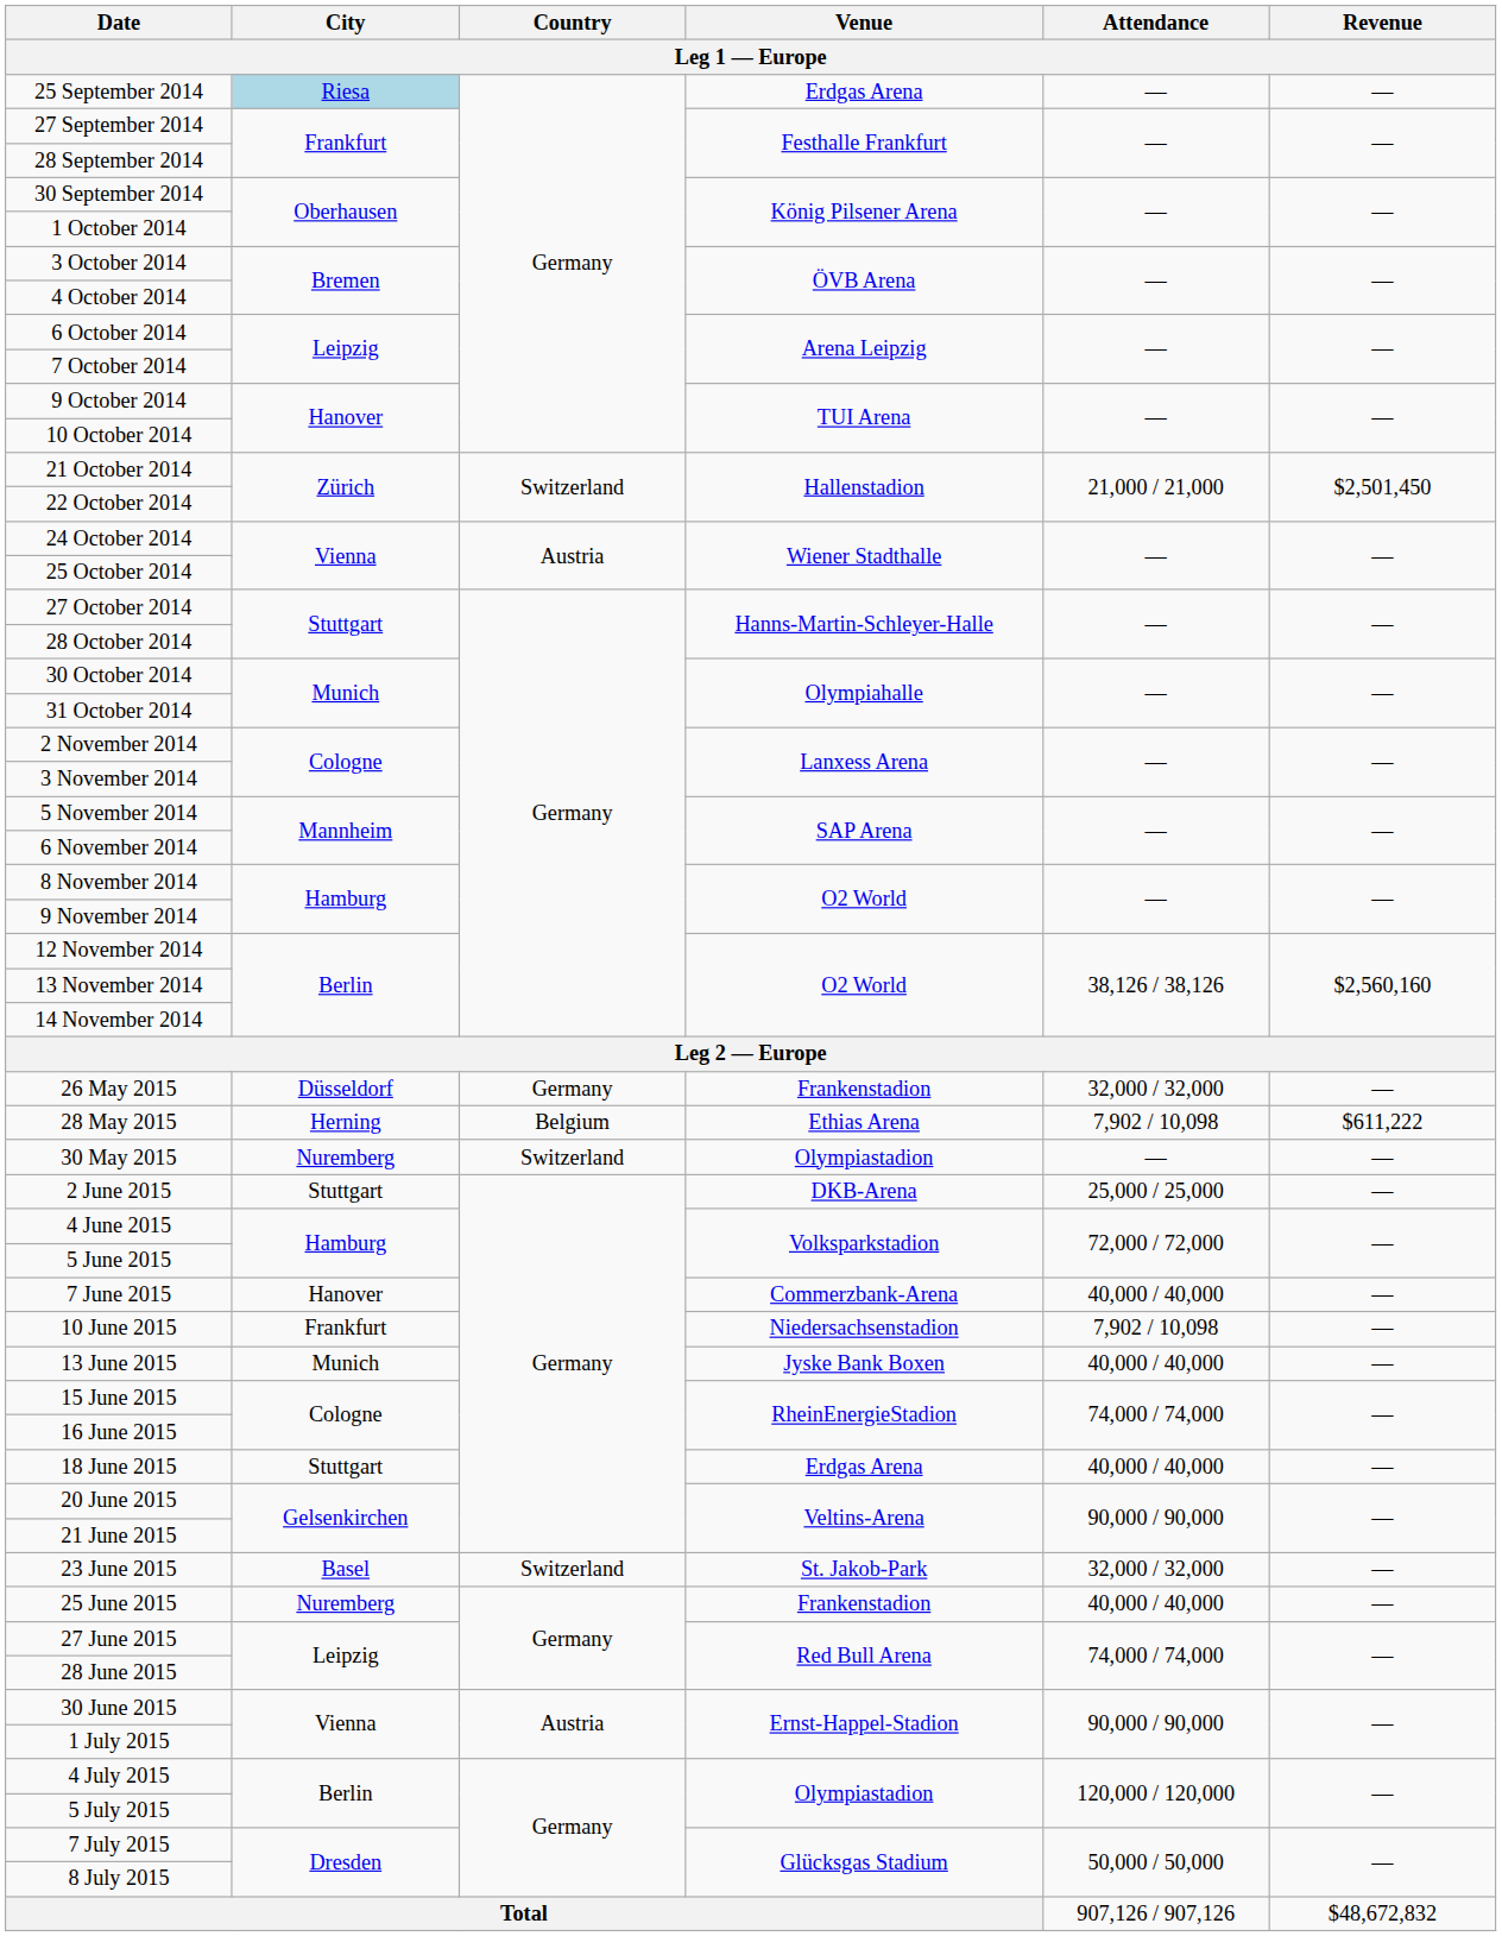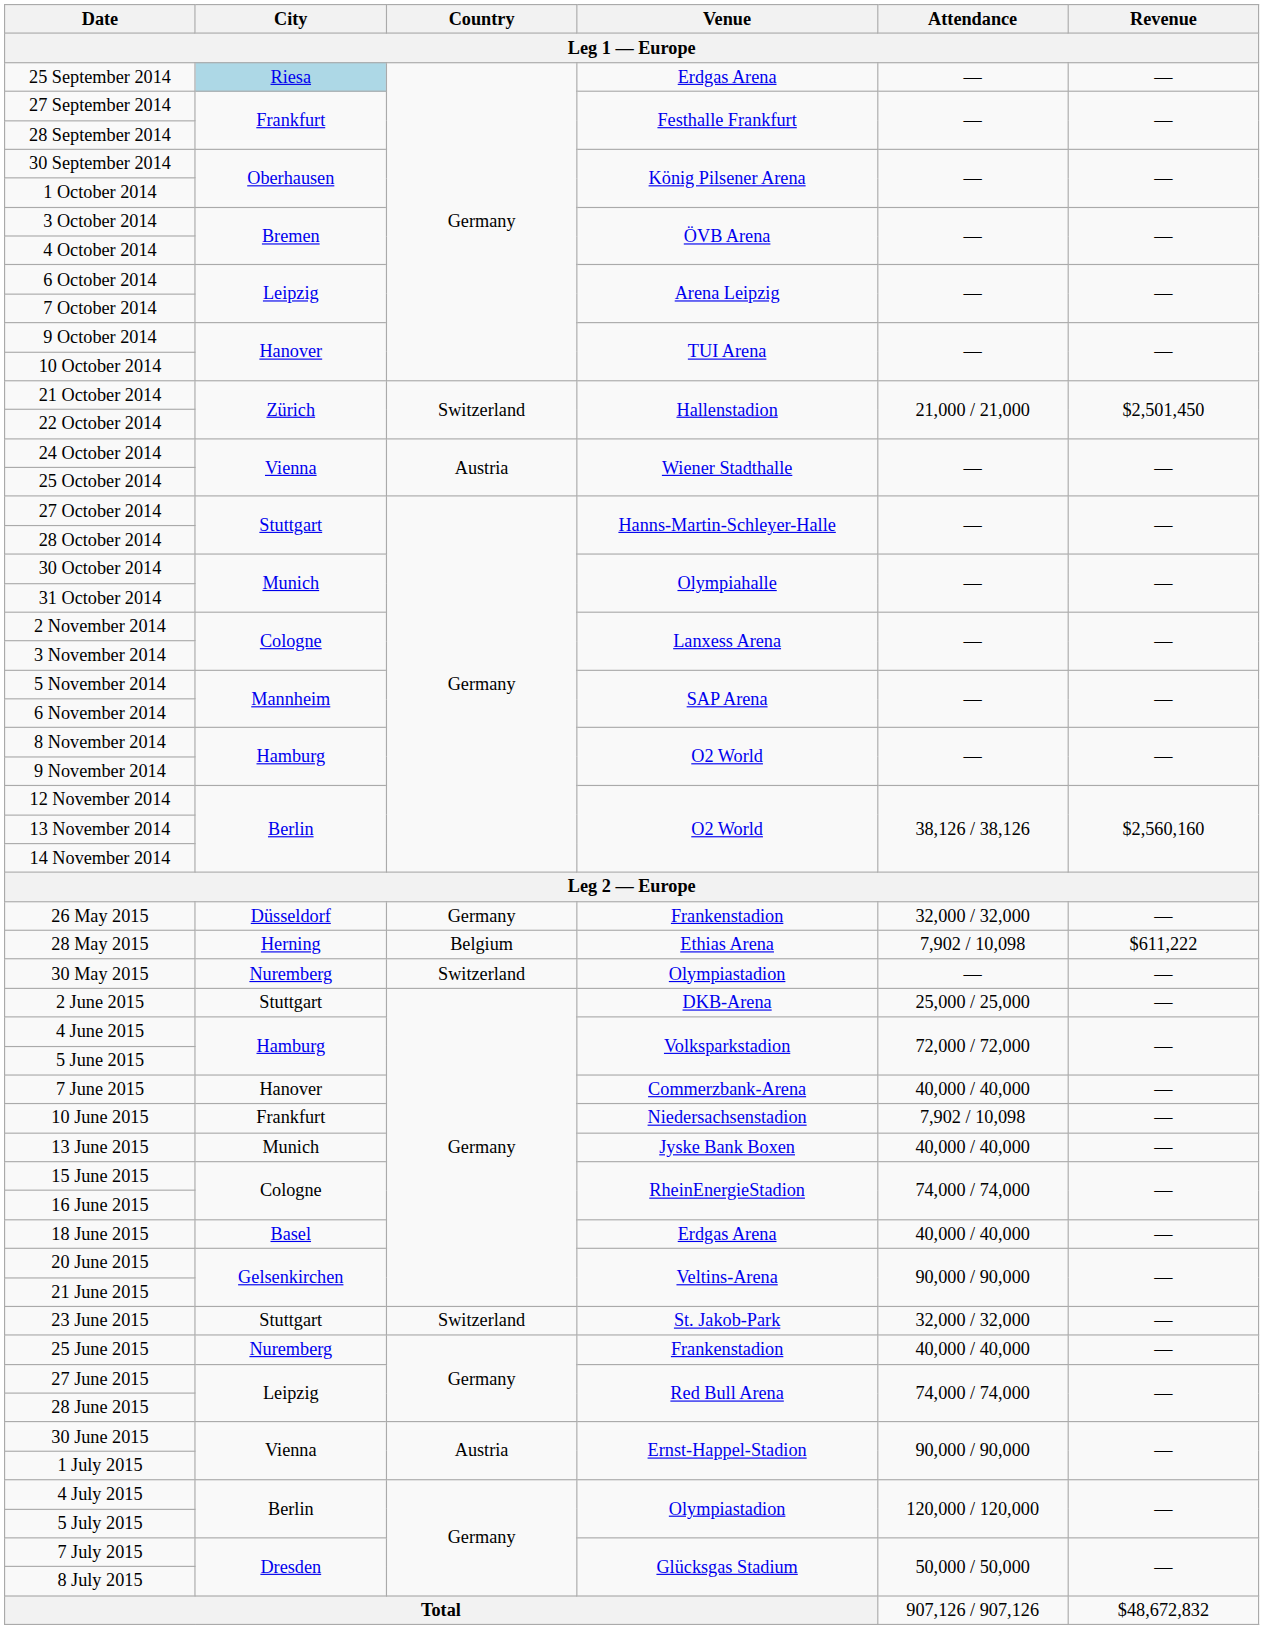 <table class="wikitable" style="text-align:center;">
 <tr>
 <th scope="col" style="width:10em;">Date</th>
 <th scope="col" style="width:10em;">City</th>
 <th scope="col" style="width:10em;">Country</th>
 <th scope="col" style="width:16em;">Venue</th>
 <th scope="col" style="width:10em;">Attendance</th>
 <th scope="col" style="width:10em;">Revenue</th>
 </tr>
 <tr>
 <th colspan="6">Leg 1 — Europe</th>
 </tr>
 <tr>
 <td>25 September 2014</td>
 <td rowspan="1" style="background: lightblue;"><a href='#'>Riesa</a></td>
 <td rowspan="11">Germany</td>
 <td rowspan="1"><a href='#'>Erdgas Arena</a></td>
 <td rowspan="1">—</td>
 <td rowspan="1">—</td>
 </tr>
 <tr>
 <td>27 September 2014</td>
 <td rowspan="2"><a href='#'>Frankfurt</a></td>
 <td rowspan="2"><a href='#'>Festhalle Frankfurt</a></td>
 <td rowspan="2">—</td>
 <td rowspan="2">—</td>
 </tr>
 <tr>
 <td>28 September 2014</td>
 </tr>
 <tr>
 <td>30 September 2014</td>
 <td rowspan="2"><a href='#'>Oberhausen</a></td>
 <td rowspan="2"><a href='#'>König Pilsener Arena</a></td>
 <td rowspan="2">—</td>
 <td rowspan="2">—</td>
 </tr>
 <tr>
 <td>1 October 2014</td>
 </tr>
 <tr>
 <td>3 October 2014</td>
 <td rowspan="2"><a href='#'>Bremen</a></td>
 <td rowspan="2"><a href='#'>ÖVB Arena</a></td>
 <td rowspan="2">—</td>
 <td rowspan="2">—</td>
 </tr>
 <tr>
 <td>4 October 2014</td>
 </tr>
 <tr>
 <td>6 October 2014</td>
 <td rowspan="2"><a href='#'>Leipzig</a></td>
 <td rowspan="2"><a href='#'>Arena Leipzig</a></td>
 <td rowspan="2">—</td>
 <td rowspan="2">—</td>
 </tr>
 <tr>
 <td>7 October 2014</td>
 </tr>
 <tr>
 <td>9 October 2014</td>
 <td rowspan="2"><a href='#'>Hanover</a></td>
 <td rowspan="2"><a href='#'>TUI Arena</a></td>
 <td rowspan="2">—</td>
 <td rowspan="2">—</td>
 </tr>
 <tr>
 <td>10 October 2014</td>
 </tr>
 <tr>
 <td>21 October 2014</td>
 <td rowspan="2"><a href='#'>Zürich</a></td>
 <td rowspan="2">Switzerland</td>
 <td rowspan="2"><a href='#'>Hallenstadion</a></td>
 <td rowspan="2">21,000 / 21,000</td>
 <td rowspan="2">$2,501,450</td>
 </tr>
 <tr>
 <td>22 October 2014</td>
 </tr>
 <tr>
 <td>24 October 2014</td>
 <td rowspan="2"><a href='#'>Vienna</a></td>
 <td rowspan="2">Austria</td>
 <td rowspan="2"><a href='#'>Wiener Stadthalle</a></td>
 <td rowspan="2">—</td>
 <td rowspan="2">—</td>
 </tr>
 <tr>
 <td>25 October 2014</td>
 </tr>
 <tr>
 <td>27 October 2014</td>
 <td rowspan="2"><a href='#'>Stuttgart</a></td>
 <td rowspan="13">Germany</td>
 <td rowspan="2"><a href='#'>Hanns-Martin-Schleyer-Halle</a></td>
 <td rowspan="2">—</td>
 <td rowspan="2">—</td>
 </tr>
 <tr>
 <td>28 October 2014</td>
 </tr>
 <tr>
 <td>30 October 2014</td>
 <td rowspan="2"><a href='#'>Munich</a></td>
 <td rowspan="2"><a href='#'>Olympiahalle</a></td>
 <td rowspan="2">—</td>
 <td rowspan="2">—</td>
 </tr>
 <tr>
 <td>31 October 2014</td>
 </tr>
 <tr>
 <td>2 November 2014</td>
 <td rowspan="2"><a href='#'>Cologne</a></td>
 <td rowspan="2"><a href='#'>Lanxess Arena</a></td>
 <td rowspan="2">—</td>
 <td rowspan="2">—</td>
 </tr>
 <tr>
 <td>3 November 2014</td>
 </tr>
 <tr>
 <td>5 November 2014</td>
 <td rowspan="2"><a href='#'>Mannheim</a></td>
 <td rowspan="2"><a href='#'>SAP Arena</a></td>
 <td rowspan="2">—</td>
 <td rowspan="2">—</td>
 </tr>
 <tr>
 <td>6 November 2014</td>
 </tr>
 <tr>
 <td>8 November 2014</td>
 <td rowspan="2"><a href='#'>Hamburg</a></td>
 <td rowspan="2"><a href='#'>O2 World</a></td>
 <td rowspan="2">—</td>
 <td rowspan="2">—</td>
 </tr>
 <tr>
 <td>9 November 2014</td>
 </tr>
 <tr>
 <td>12 November 2014</td>
 <td rowspan="3"><a href='#'>Berlin</a></td>
 <td rowspan="3"><a href='#'>O2 World</a></td>
 <td rowspan="3">38,126 / 38,126</td>
 <td rowspan="3">$2,560,160</td>
 </tr>
 <tr>
 <td>13 November 2014</td>
 </tr>
 <tr>
 <td>14 November 2014</td>
 </tr>
 <tr>
 <th colspan="6">Leg 2 — Europe</th>
 </tr>
 <tr>
 <td>26 May 2015</td>
 <td rowspan="1"><a href='#'>Düsseldorf</a></td>
 <td rowspan="1">Germany</td>
 <td rowspan="1"><a href='#'>Frankenstadion</a></td>
 <td rowspan="1">32,000 / 32,000</td>
 <td rowspan="1">—</td>
 </tr>
 <tr>
 <td>28 May 2015</td>
 <td rowspan="1"><a href='#'>Herning</a></td>
 <td rowspan="1">Belgium</td>
 <td rowspan="1"><a href='#'>Ethias Arena</a></td>
 <td rowspan="1">7,902 / 10,098</td>
 <td rowspan="1">$611,222</td>
 </tr>
 <tr>
 <td>30 May 2015</td>
 <td rowspan="1"><a href='#'>Nuremberg</a></td>
 <td rowspan="1">Switzerland</td>
 <td rowspan="1"><a href='#'>Olympiastadion</a></td>
 <td rowspan="1">—</td>
 <td rowspan="1">—</td>
 </tr>
 <tr>
 <td>2 June 2015</td>
 <td rowspan="1">Stuttgart</td>
 <td rowspan="11">Germany</td>
 <td rowspan="1"><a href='#'>DKB-Arena</a></td>
 <td rowspan="1">25,000 / 25,000</td>
 <td rowspan="1">—</td>
 </tr>
 <tr>
 <td>4 June 2015</td>
 <td rowspan="2"><a href='#'>Hamburg</a></td>
 <td rowspan="2"><a href='#'>Volksparkstadion</a></td>
 <td rowspan="2">72,000 / 72,000</td>
 <td rowspan="2">—</td>
 </tr>
 <tr>
 <td>5 June 2015</td>
 </tr>
 <tr>
 <td>7 June 2015</td>
 <td rowspan="1">Hanover</td>
 <td rowspan="1"><a href='#'>Commerzbank-Arena</a></td>
 <td rowspan="1">40,000 / 40,000</td>
 <td rowspan="1">—</td>
 </tr>
 <tr>
 <td>10 June 2015</td>
 <td rowspan="1">Frankfurt</td>
 <td rowspan="1"><a href='#'>Niedersachsenstadion</a></td>
 <td rowspan="1">7,902 / 10,098</td>
 <td rowspan="1">—</td>
 </tr>
 <tr>
 <td>13 June 2015</td>
 <td rowspan="1">Munich</td>
 <td rowspan="1"><a href='#'>Jyske Bank Boxen</a></td>
 <td rowspan="1">40,000 / 40,000</td>
 <td rowspan="1">—</td>
 </tr>
 <tr>
 <td>15 June 2015</td>
 <td rowspan="2">Cologne</td>
 <td rowspan="2"><a href='#'>RheinEnergieStadion</a></td>
 <td rowspan="2">74,000 / 74,000</td>
 <td rowspan="2">—</td>
 </tr>
 <tr>
 <td>16 June 2015</td>
 </tr>
 <tr>
 <td>18 June 2015</td>
-<td rowspan="1">Stuttgart</td>
+<td rowspan="1"><a href='#'>Basel</a></td>
 <td rowspan="1"><a href='#'>Erdgas Arena</a></td>
 <td rowspan="1">40,000 / 40,000</td>
 <td rowspan="1">—</td>
 </tr>
 <tr>
 <td>20 June 2015</td>
 <td rowspan="2"><a href='#'>Gelsenkirchen</a></td>
 <td rowspan="2"><a href='#'>Veltins-Arena</a></td>
 <td rowspan="2">90,000 / 90,000</td>
 <td rowspan="2">—</td>
 </tr>
 <tr>
 <td>21 June 2015</td>
 </tr>
 <tr>
 <td>23 June 2015</td>
-<td rowspan="1"><a href='#'>Basel</a></td>
+<td rowspan="1">Stuttgart</td>
 <td rowspan="1">Switzerland</td>
 <td rowspan="1"><a href='#'>St. Jakob-Park</a></td>
 <td rowspan="1">32,000 / 32,000</td>
 <td rowspan="1">—</td>
 </tr>
 <tr>
 <td>25 June 2015</td>
 <td rowspan="1"><a href='#'>Nuremberg</a></td>
 <td rowspan="3">Germany</td>
 <td rowspan="1"><a href='#'>Frankenstadion</a></td>
 <td rowspan="1">40,000 / 40,000</td>
 <td rowspan="1">—</td>
 </tr>
 <tr>
 <td>27 June 2015</td>
 <td rowspan="2">Leipzig</td>
 <td rowspan="2"><a href='#'>Red Bull Arena</a></td>
 <td rowspan="2">74,000 / 74,000</td>
 <td rowspan="2">—</td>
 </tr>
 <tr>
 <td>28 June 2015</td>
 </tr>
 <tr>
 <td>30 June 2015</td>
 <td rowspan="2">Vienna</td>
 <td rowspan="2">Austria</td>
 <td rowspan="2"><a href='#'>Ernst-Happel-Stadion</a></td>
 <td rowspan="2">90,000 / 90,000</td>
 <td rowspan="2">—</td>
 </tr>
 <tr>
 <td>1 July 2015</td>
 </tr>
 <tr>
 <td>4 July 2015</td>
 <td rowspan="2">Berlin</td>
 <td rowspan="4">Germany</td>
 <td rowspan="2"><a href='#'>Olympiastadion</a></td>
 <td rowspan="2">120,000 / 120,000</td>
 <td rowspan="2">—</td>
 </tr>
 <tr>
 <td>5 July 2015</td>
 </tr>
 <tr>
 <td>7 July 2015</td>
 <td rowspan="2"><a href='#'>Dresden</a></td>
 <td rowspan="2"><a href='#'>Glücksgas Stadium</a></td>
 <td rowspan="2">50,000 / 50,000</td>
 <td rowspan="2">—</td>
 </tr>
 <tr>
 <td>8 July 2015</td>
 </tr>
 <tr>
 <th colspan="4">Total</th>
 <td>907,126 / 907,126</td>
 <td>$48,672,832</td>
 </tr>
 <tr>
 </tr>
 </table>
